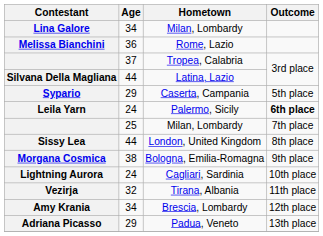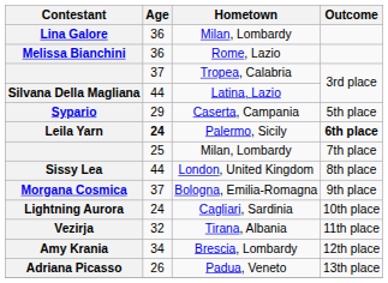 <table class="wikitable sortable" style="text-align:center">
 <tr>
 <th scope="col">Contestant</th>
 <th scope="col">Age</th>
 <th scope="col">Hometown</th>
 <th scope="col">Outcome</th>
 </tr>
 <tr>
 <th scope="row"><a href='#'>Lina Galore</a></th>
-<td>34</td>
+<td>36</td>
 <td><a href='#'>Milan</a>, Lombardy</td>
 <td></td>
 </tr>
 <tr>
 <th scope="row"><a href='#'>Melissa Bianchini</a></th>
 <td>36</td>
 <td><a href='#'>Rome</a>, Lazio</td>
 <td></td>
 </tr>
 <tr>
 <th scope="row"></th>
 <td>37</td>
 <td><a href='#'>Tropea</a>, Calabria</td>
 <td rowspan="2">3rd place</td>
 </tr>
 <tr>
 <th scope="row" nowrap>Silvana Della Magliana</th>
 <td>44</td>
 <td><a href='#'>Latina, Lazio</a></td>
 </tr>
 <tr>
 <th scope="row"><a href='#'>Sypario</a></th>
 <td>29</td>
 <td><a href='#'>Caserta</a>, Campania</td>
 <td>5th place</td>
 </tr>
 <tr>
 <th scope="row">Leila Yarn</th>
-<td>24</td>
+<td><strong>24</strong></td>
 <td><a href='#'>Palermo</a>, Sicily</td>
 <td><strong>6th place</strong></td>
 </tr>
 <tr>
 <th scope="row"></th>
 <td>25</td>
 <td>Milan, Lombardy</td>
 <td>7th place</td>
 </tr>
 <tr>
 <th scope="row">Sissy Lea</th>
 <td>44</td>
 <td><a href='#'>London</a>, United Kingdom</td>
 <td>8th place</td>
 </tr>
 <tr>
 <th scope="row"><a href='#'>Morgana Cosmica</a></th>
-<td>38</td>
+<td>37</td>
 <td nowrap><a href='#'>Bologna</a>, Emilia-Romagna</td>
 <td>9th place</td>
 </tr>
 <tr>
 <th scope="row">Lightning Aurora</th>
 <td>24</td>
 <td><a href='#'>Cagliari</a>, Sardinia</td>
 <td>10th place</td>
 </tr>
 <tr>
 <th scope="row">Vezirja</th>
 <td>32</td>
 <td><a href='#'>Tirana</a>, Albania</td>
 <td>11th place</td>
 </tr>
 <tr>
 <th scope="row">Amy Krania</th>
 <td>34</td>
 <td><a href='#'>Brescia</a>, Lombardy</td>
 <td>12th place</td>
 </tr>
 <tr>
 <th scope="row">Adriana Picasso</th>
-<td>29</td>
+<td>26</td>
 <td><a href='#'>Padua</a>, Veneto</td>
 <td>13th place</td>
 </tr>
 <tr>
 </tr>
 </table>
